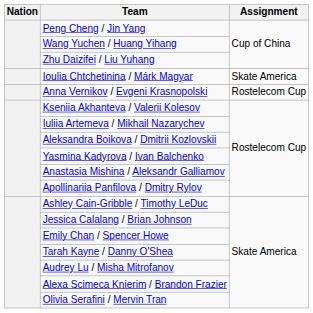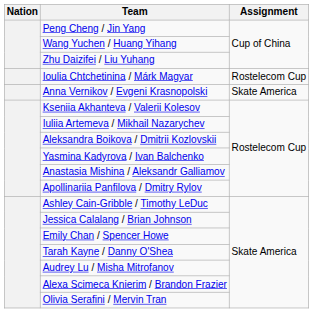 <table class="wikitable unsortable" style="text-align:left">
 <tr>
 <th scope="col">Nation</th>
 <th scope="col">Team</th>
 <th scope="col">Assignment</th>
 </tr>
 <tr>
 <th scope="row" style="text-align:left" rowspan="3"></th>
 <td><a href='#'>Peng Cheng</a> / <a href='#'>Jin Yang</a></td>
 <td rowspan="3">Cup of China</td>
 </tr>
 <tr>
 <td><a href='#'>Wang Yuchen</a> / <a href='#'>Huang Yihang</a></td>
 </tr>
 <tr>
 <td><a href='#'>Zhu Daizifei</a> / <a href='#'>Liu Yuhang</a></td>
 </tr>
 <tr>
 <th scope="row" style="text-align:left"></th>
 <td><a href='#'>Ioulia Chtchetinina</a> / <a href='#'>Márk Magyar</a></td>
-<td>Skate America</td>
+<td>Rostelecom Cup</td>
 </tr>
 <tr>
 <th scope="row" style="text-align:left"></th>
 <td><a href='#'>Anna Vernikov</a> / <a href='#'>Evgeni Krasnopolski</a></td>
-<td>Rostelecom Cup</td>
+<td>Skate America</td>
 </tr>
 <tr>
 <th scope="row" style="text-align:left" rowspan="6"></th>
 <td><a href='#'>Kseniia Akhanteva</a> / <a href='#'>Valerii Kolesov</a></td>
 <td rowspan="6">Rostelecom Cup</td>
 </tr>
 <tr>
 <td><a href='#'>Iuliia Artemeva</a> / <a href='#'>Mikhail Nazarychev</a></td>
 </tr>
 <tr>
 <td><a href='#'>Aleksandra Boikova</a> / <a href='#'>Dmitrii Kozlovskii</a></td>
 </tr>
 <tr>
 <td><a href='#'>Yasmina Kadyrova</a> / <a href='#'>Ivan Balchenko</a></td>
 </tr>
 <tr>
 <td><a href='#'>Anastasia Mishina</a> / <a href='#'>Aleksandr Galliamov</a></td>
 </tr>
 <tr>
 <td><a href='#'>Apollinariia Panfilova</a> / <a href='#'>Dmitry Rylov</a></td>
 </tr>
 <tr>
 <th scope="row" style="text-align:left" rowspan="7"></th>
 <td><a href='#'>Ashley Cain-Gribble</a> / <a href='#'>Timothy LeDuc</a></td>
 <td rowspan="7">Skate America</td>
 </tr>
 <tr>
 <td><a href='#'>Jessica Calalang</a> / <a href='#'>Brian Johnson</a></td>
 </tr>
 <tr>
 <td><a href='#'>Emily Chan</a> / <a href='#'>Spencer Howe</a></td>
 </tr>
 <tr>
 <td><a href='#'>Tarah Kayne</a> / <a href='#'>Danny O'Shea</a></td>
 </tr>
 <tr>
 <td><a href='#'>Audrey Lu</a> / <a href='#'>Misha Mitrofanov</a></td>
 </tr>
 <tr>
 <td><a href='#'>Alexa Scimeca Knierim</a> / <a href='#'>Brandon Frazier</a></td>
 </tr>
 <tr>
 <td><a href='#'>Olivia Serafini</a> / <a href='#'>Mervin Tran</a></td>
 </tr>
 </table>
